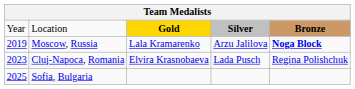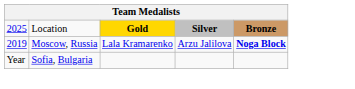 <table class="wikitable">
 <tr>
 <th colspan=5 align="center"><strong>Team Medalists</strong></th>
 </tr>
 <tr>
-<td>Year</td>
+<td><a href='#'>2025</a></td>
 <td>Location</td>
 <td style="text-align:center;background-color:gold;"><strong>Gold</strong></td>
 <td style="text-align:center;background-color:silver;"><strong>Silver</strong></td>
 <td style="text-align:center;background-color:#CC9966;"><strong>Bronze</strong></td>
 </tr>
 <tr>
 <td><a href='#'>2019</a></td>
 <td> <a href='#'>Moscow</a>, <a href='#'>Russia</a></td>
 <td> <a href='#'>Lala Kramarenko</a></td>
 <td> <a href='#'>Arzu Jalilova</a></td>
 <td><strong> <a href='#'>Noga Block</a></strong></td>
 </tr>
 <tr>
-<td><a href='#'>2023</a></td>
-<td> <a href='#'>Cluj-Napoca</a>, <a href='#'>Romania</a></td>
-<td> <a href='#'>Elvira Krasnobaeva </a></td>
-<td> <a href='#'>Lada Pusch</a></td>
-<td> <a href='#'>Regina Polishchuk</a></td>
-</tr>
-<tr>
-<td><a href='#'>2025</a></td>
+<td>Year</td>
 <td> <a href='#'>Sofia</a>, <a href='#'>Bulgaria</a></td>
 <td></td>
 <td></td>
 <td></td>
 </tr>
 </table>
